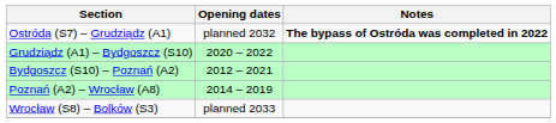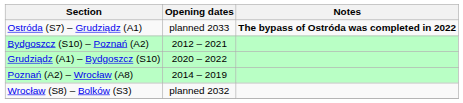 <table class="wikitable" style="margin-left: auto; margin-right: auto;">
 <tr valign=top align=center>
 <th>Section</th>
 <th>Opening dates</th>
 <th>Notes</th>
 </tr>
 <tr>
 <td><a href='#'>Ostróda</a> (S7) – <a href='#'>Grudziądz</a> (A1)</td>
-<td style="text-align: center">planned 2032</td>
+<td style="text-align: center">planned 2033</td>
 <td><strong>The bypass of Ostróda was completed in 2022</strong></td>
+</tr>
+<tr>
+<td bgcolor="#B9FFC5"><a href='#'>Bydgoszcz</a> (S10) – <a href='#'>Poznań</a> (A2)</td>
+<td bgcolor="#B9FFC5" style="text-align: center">2012 – 2021</td>
+<td bgcolor="#B9FFC5"></td>
 </tr>
 <tr>
 <td bgcolor="#B9FFC5"><a href='#'>Grudziądz</a> (A1) – <a href='#'>Bydgoszcz</a> (S10)</td>
 <td bgcolor="#B9FFC5" style="text-align: center">2020 – 2022</td>
-<td bgcolor="#B9FFC5"></td>
-</tr>
-<tr>
-<td bgcolor="#B9FFC5"><a href='#'>Bydgoszcz</a> (S10) – <a href='#'>Poznań</a> (A2)</td>
-<td bgcolor="#B9FFC5" style="text-align: center">2012 – 2021</td>
 <td bgcolor="#B9FFC5"></td>
 </tr>
 <tr>
 <td bgcolor="#B9FFC5"><a href='#'>Poznań</a> (A2) – <a href='#'>Wrocław</a> (A8)</td>
 <td bgcolor="#B9FFC5" style="text-align: center">2014 – 2019</td>
 <td bgcolor="#B9FFC5"></td>
 </tr>
 <tr>
 <td><a href='#'>Wrocław</a> (S8) – <a href='#'>Bolków</a> (S3)</td>
-<td style="text-align: center">planned 2033</td>
+<td style="text-align: center">planned 2032</td>
 <td></td>
 </tr>
 <tr>
 </tr>
 </table>
